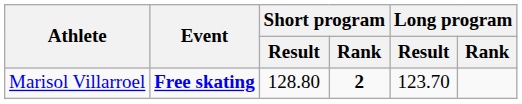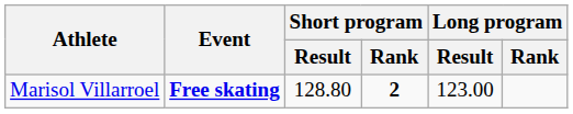 <table class="wikitable" border="1" style="font-size:90%">
 <tr>
 <th rowspan=2>Athlete</th>
 <th rowspan=2>Event</th>
 <th colspan=2>Short program</th>
 <th colspan=2>Long program</th>
 </tr>
 <tr>
 <th>Result</th>
 <th>Rank</th>
 <th>Result</th>
 <th>Rank</th>
 </tr>
 <tr>
 <td><a href='#'>Marisol Villarroel</a></td>
 <td><strong><a href='#'>Free skating</a></strong></td>
 <td align=center>128.80</td>
 <td align=center><strong>2</strong></td>
-<td align=center>123.70</td>
+<td align=center>123.00</td>
 <td align=center></td>
 </tr>
 </table>
